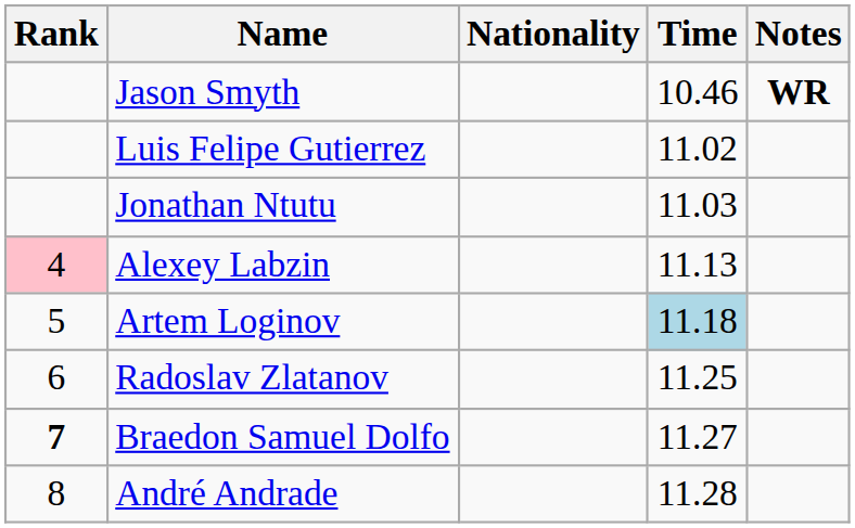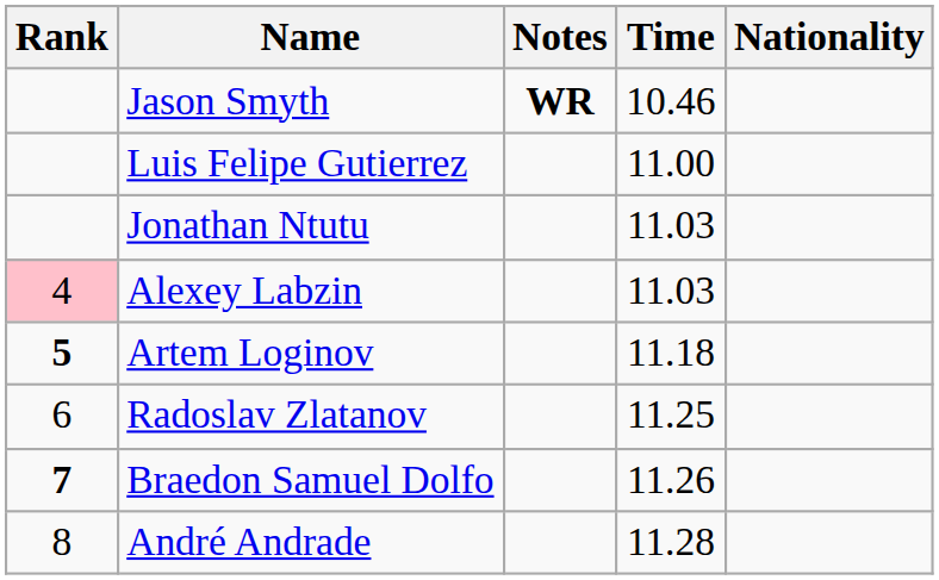 <table class="wikitable sortable" style="text-align:center">
 <tr>
 <th>Rank</th>
 <th>Name</th>
+<th>Notes</th>
+<th>Time</th>
 <th>Nationality</th>
-<th>Time</th>
-<th>Notes</th>
 </tr>
 <tr>
 <td></td>
 <td align=left><a href='#'>Jason Smyth</a></td>
+<td><strong>WR</strong></td>
+<td>10.46</td>
 <td align=left></td>
-<td>10.46</td>
-<td><strong>WR</strong></td>
 </tr>
 <tr>
 <td></td>
 <td align=left><a href='#'>Luis Felipe Gutierrez</a></td>
+<td></td>
+<td>11.00</td>
 <td align=left></td>
-<td>11.02</td>
-<td></td>
 </tr>
 <tr>
 <td></td>
 <td align=left><a href='#'>Jonathan Ntutu</a></td>
+<td></td>
+<td>11.03</td>
 <td align=left></td>
-<td>11.03</td>
-<td></td>
 </tr>
 <tr>
 <td style="background: pink;">4</td>
 <td align=left><a href='#'>Alexey Labzin</a></td>
+<td></td>
+<td>11.03</td>
 <td align=left></td>
-<td>11.13</td>
-<td></td>
 </tr>
 <tr>
-<td>5</td>
+<td><strong>5</strong></td>
 <td align=left><a href='#'>Artem Loginov</a></td>
+<td></td>
+<td>11.18</td>
 <td align=left></td>
-<td style="background: lightblue;">11.18</td>
-<td></td>
 </tr>
 <tr>
 <td>6</td>
 <td align=left><a href='#'>Radoslav Zlatanov</a></td>
+<td></td>
+<td>11.25</td>
 <td align=left></td>
-<td>11.25</td>
-<td></td>
 </tr>
 <tr>
 <td><strong>7</strong></td>
 <td align=left><a href='#'>Braedon Samuel Dolfo</a></td>
+<td></td>
+<td>11.26</td>
 <td align=left></td>
-<td>11.27</td>
-<td></td>
 </tr>
 <tr>
 <td>8</td>
 <td align=left><a href='#'>André Andrade</a></td>
+<td></td>
+<td>11.28</td>
 <td align=left></td>
-<td>11.28</td>
-<td></td>
 </tr>
 </table>
